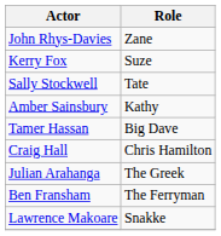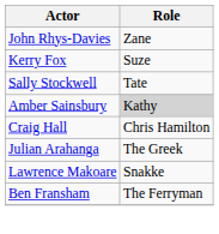 <table class="wikitable">
 <tr>
 <th>Actor</th>
 <th>Role</th>
 </tr>
 <tr>
 <td><a href='#'>John Rhys-Davies</a></td>
 <td>Zane</td>
 </tr>
 <tr>
 <td><a href='#'>Kerry Fox</a></td>
 <td>Suze</td>
 </tr>
 <tr>
 <td><a href='#'>Sally Stockwell</a></td>
 <td>Tate</td>
 </tr>
 <tr>
 <td><a href='#'>Amber Sainsbury</a></td>
-<td>Kathy</td>
-</tr>
-<tr>
-<td><a href='#'>Tamer Hassan</a></td>
-<td>Big Dave</td>
+<td style="background: lightgrey;">Kathy</td>
 </tr>
 <tr>
 <td><a href='#'>Craig Hall</a></td>
 <td>Chris Hamilton</td>
 </tr>
 <tr>
 <td><a href='#'>Julian Arahanga</a></td>
 <td>The Greek</td>
 </tr>
 <tr>
+<td><a href='#'>Lawrence Makoare</a></td>
+<td>Snakke</td>
+</tr>
+<tr>
 <td><a href='#'>Ben Fransham</a></td>
 <td>The Ferryman</td>
 </tr>
 <tr>
-<td><a href='#'>Lawrence Makoare</a></td>
-<td>Snakke</td>
-</tr>
-<tr>
 </tr>
 </table>
